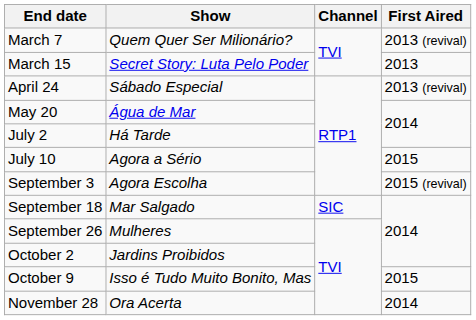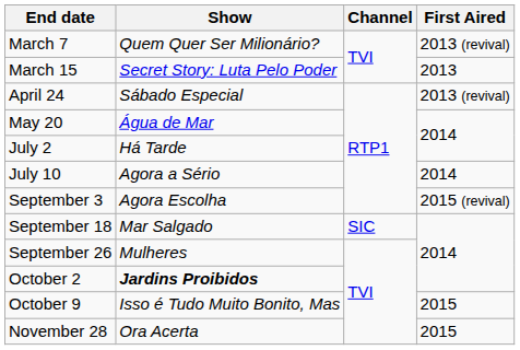 <table class="wikitable">
 <tr>
 <th>End date</th>
 <th>Show</th>
 <th>Channel</th>
 <th>First Aired</th>
 </tr>
 <tr>
 <td>March 7</td>
 <td><em>Quem Quer Ser Milionário?</em></td>
 <td rowspan=2><a href='#'>TVI</a></td>
 <td>2013 <small>(revival)</small></td>
 </tr>
 <tr>
 <td>March 15</td>
 <td><em><a href='#'>Secret Story: Luta Pelo Poder</a></em></td>
 <td>2013</td>
 </tr>
 <tr>
 <td>April 24</td>
 <td><em>Sábado Especial</em></td>
 <td rowspan=5><a href='#'>RTP1</a></td>
 <td>2013 <small>(revival)</small></td>
 </tr>
 <tr>
 <td>May 20</td>
 <td><em><a href='#'>Água de Mar</a></em></td>
 <td rowspan=2>2014</td>
 </tr>
 <tr>
 <td>July 2</td>
 <td><em>Há Tarde</em></td>
 </tr>
 <tr>
 <td>July 10</td>
 <td><em>Agora a Sério</em></td>
-<td>2015</td>
+<td>2014</td>
 </tr>
 <tr>
 <td>September 3</td>
 <td><em>Agora Escolha</em></td>
 <td>2015 <small>(revival)</small></td>
 </tr>
 <tr>
 <td>September 18</td>
 <td><em>Mar Salgado</em></td>
 <td><a href='#'>SIC</a></td>
 <td rowspan=3>2014</td>
 </tr>
 <tr>
 <td>September 26</td>
 <td><em>Mulheres</em></td>
 <td rowspan=4><a href='#'>TVI</a></td>
 </tr>
 <tr>
 <td>October 2</td>
-<td><em>Jardins Proibidos</em></td>
+<td><strong><em>Jardins Proibidos</em></strong></td>
 </tr>
 <tr>
 <td>October 9</td>
 <td><em>Isso é Tudo Muito Bonito, Mas</em></td>
 <td>2015</td>
 </tr>
 <tr>
 <td>November 28</td>
 <td><em>Ora Acerta</em></td>
-<td>2014</td>
+<td>2015</td>
 </tr>
 </table>
